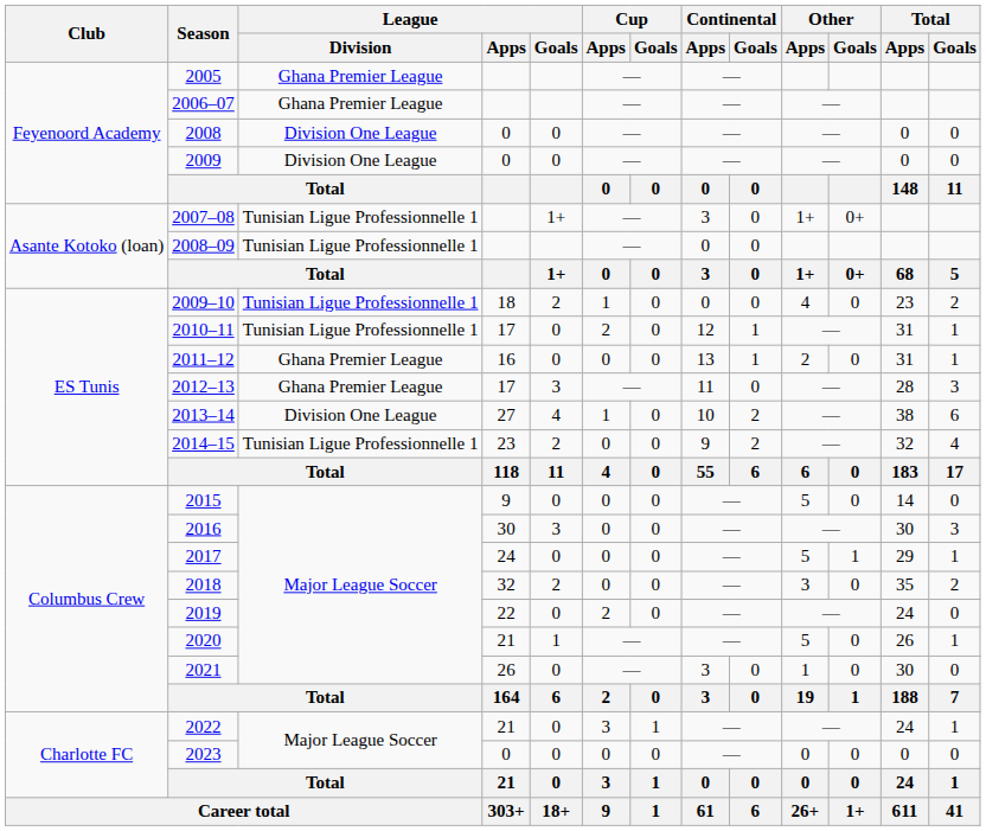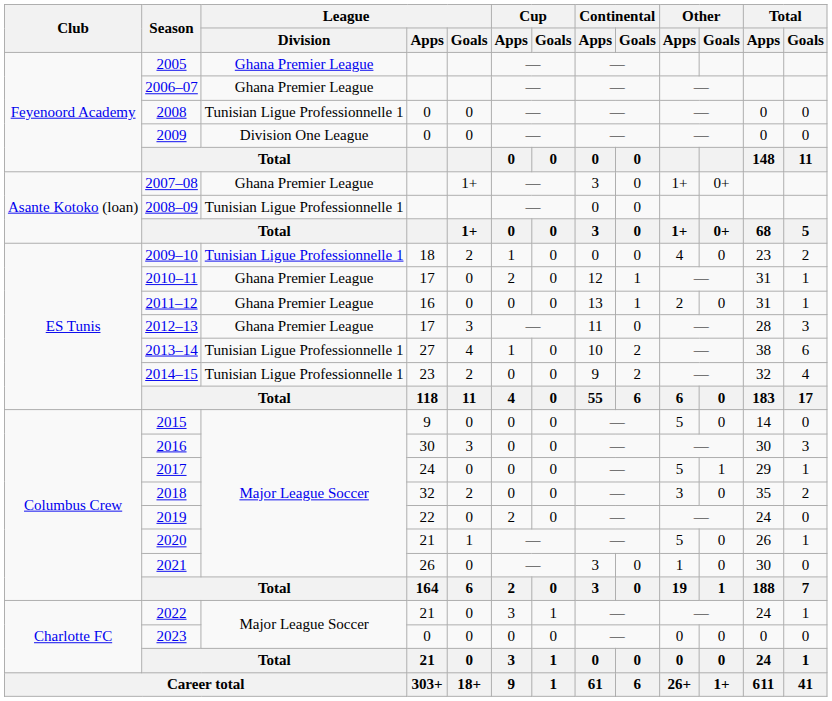 <table class="wikitable" style="text-align: center">
 <tr>
 <th rowspan=2>Club</th>
 <th rowspan=2>Season</th>
 <th colspan=3>League</th>
 <th colspan=2>Cup</th>
 <th colspan=2>Continental</th>
 <th colspan=2>Other</th>
 <th colspan=2>Total</th>
 </tr>
 <tr>
 <th>Division</th>
 <th>Apps</th>
 <th>Goals</th>
 <th>Apps</th>
 <th>Goals</th>
 <th>Apps</th>
 <th>Goals</th>
 <th>Apps</th>
 <th>Goals</th>
 <th>Apps</th>
 <th>Goals</th>
 </tr>
 <tr>
 <td rowspan=5><a href='#'>Feyenoord Academy</a></td>
 <td><a href='#'>2005</a></td>
 <td><a href='#'>Ghana Premier League</a></td>
 <td></td>
 <td></td>
 <td colspan=2>—</td>
 <td colspan=2>—</td>
 <td></td>
 <td></td>
 <td></td>
 <td></td>
 </tr>
 <tr>
 <td><a href='#'>2006–07</a></td>
 <td>Ghana Premier League</td>
 <td></td>
 <td></td>
 <td colspan=2>—</td>
 <td colspan=2>—</td>
 <td colspan=2>—</td>
 <td></td>
 <td></td>
 </tr>
 <tr>
 <td><a href='#'>2008</a></td>
-<td><a href='#'>Division One League</a></td>
+<td>Tunisian Ligue Professionnelle 1</td>
 <td>0</td>
 <td>0</td>
 <td colspan=2>—</td>
 <td colspan=2>—</td>
 <td colspan=2>—</td>
 <td>0</td>
 <td>0</td>
 </tr>
 <tr>
 <td><a href='#'>2009</a></td>
 <td>Division One League</td>
 <td>0</td>
 <td>0</td>
 <td colspan=2>—</td>
 <td colspan=2>—</td>
 <td colspan=2>—</td>
 <td>0</td>
 <td>0</td>
 </tr>
 <tr>
 <th colspan=2>Total</th>
 <th></th>
 <th></th>
 <th>0</th>
 <th>0</th>
 <th>0</th>
 <th>0</th>
 <th></th>
 <th></th>
 <th>148</th>
 <th>11</th>
 </tr>
 <tr>
 <td rowspan=3><a href='#'>Asante Kotoko</a> (loan)</td>
 <td><a href='#'>2007–08</a></td>
-<td>Tunisian Ligue Professionnelle 1</td>
+<td>Ghana Premier League</td>
 <td></td>
 <td>1+</td>
 <td colspan=2>—</td>
 <td>3</td>
 <td>0</td>
 <td>1+</td>
 <td>0+</td>
 <td></td>
 <td></td>
 </tr>
 <tr>
 <td><a href='#'>2008–09</a></td>
 <td>Tunisian Ligue Professionnelle 1</td>
 <td></td>
 <td></td>
 <td colspan=2>—</td>
 <td>0</td>
 <td>0</td>
 <td></td>
 <td></td>
 <td></td>
 <td></td>
 </tr>
 <tr>
 <th colspan=2>Total</th>
 <th></th>
 <th>1+</th>
 <th>0</th>
 <th>0</th>
 <th>3</th>
 <th>0</th>
 <th>1+</th>
 <th>0+</th>
 <th>68</th>
 <th>5</th>
 </tr>
 <tr>
 <td rowspan=7><a href='#'>ES Tunis</a></td>
 <td><a href='#'>2009–10</a></td>
 <td><a href='#'>Tunisian Ligue Professionnelle 1</a></td>
 <td>18</td>
 <td>2</td>
 <td>1</td>
 <td>0</td>
 <td>0</td>
 <td>0</td>
 <td>4</td>
 <td>0</td>
 <td>23</td>
 <td>2</td>
 </tr>
 <tr>
 <td><a href='#'>2010–11</a></td>
-<td>Tunisian Ligue Professionnelle 1</td>
+<td>Ghana Premier League</td>
 <td>17</td>
 <td>0</td>
 <td>2</td>
 <td>0</td>
 <td>12</td>
 <td>1</td>
 <td colspan=2>—</td>
 <td>31</td>
 <td>1</td>
 </tr>
 <tr>
 <td><a href='#'>2011–12</a></td>
 <td>Ghana Premier League</td>
 <td>16</td>
 <td>0</td>
 <td>0</td>
 <td>0</td>
 <td>13</td>
 <td>1</td>
 <td>2</td>
 <td>0</td>
 <td>31</td>
 <td>1</td>
 </tr>
 <tr>
 <td><a href='#'>2012–13</a></td>
 <td>Ghana Premier League</td>
 <td>17</td>
 <td>3</td>
 <td colspan=2>—</td>
 <td>11</td>
 <td>0</td>
 <td colspan=2>—</td>
 <td>28</td>
 <td>3</td>
 </tr>
 <tr>
 <td><a href='#'>2013–14</a></td>
-<td>Division One League</td>
+<td>Tunisian Ligue Professionnelle 1</td>
 <td>27</td>
 <td>4</td>
 <td>1</td>
 <td>0</td>
 <td>10</td>
 <td>2</td>
 <td colspan=2>—</td>
 <td>38</td>
 <td>6</td>
 </tr>
 <tr>
 <td><a href='#'>2014–15</a></td>
 <td>Tunisian Ligue Professionnelle 1</td>
 <td>23</td>
 <td>2</td>
 <td>0</td>
 <td>0</td>
 <td>9</td>
 <td>2</td>
 <td colspan=2>—</td>
 <td>32</td>
 <td>4</td>
 </tr>
 <tr>
 <th colspan=2>Total</th>
 <th>118</th>
 <th>11</th>
 <th>4</th>
 <th>0</th>
 <th>55</th>
 <th>6</th>
 <th>6</th>
 <th>0</th>
 <th>183</th>
 <th>17</th>
 </tr>
 <tr>
 <td rowspan=8><a href='#'>Columbus Crew</a></td>
 <td><a href='#'>2015</a></td>
 <td rowspan=7><a href='#'>Major League Soccer</a></td>
 <td>9</td>
 <td>0</td>
 <td>0</td>
 <td>0</td>
 <td colspan=2>—</td>
 <td>5</td>
 <td>0</td>
 <td>14</td>
 <td>0</td>
 </tr>
 <tr>
 <td><a href='#'>2016</a></td>
 <td>30</td>
 <td>3</td>
 <td>0</td>
 <td>0</td>
 <td colspan=2>—</td>
 <td colspan=2>—</td>
 <td>30</td>
 <td>3</td>
 </tr>
 <tr>
 <td><a href='#'>2017</a></td>
 <td>24</td>
 <td>0</td>
 <td>0</td>
 <td>0</td>
 <td colspan=2>—</td>
 <td>5</td>
 <td>1</td>
 <td>29</td>
 <td>1</td>
 </tr>
 <tr>
 <td><a href='#'>2018</a></td>
 <td>32</td>
 <td>2</td>
 <td>0</td>
 <td>0</td>
 <td colspan=2>—</td>
 <td>3</td>
 <td>0</td>
 <td>35</td>
 <td>2</td>
 </tr>
 <tr>
 <td><a href='#'>2019</a></td>
 <td>22</td>
 <td>0</td>
 <td>2</td>
 <td>0</td>
 <td colspan=2>—</td>
 <td colspan=2>—</td>
 <td>24</td>
 <td>0</td>
 </tr>
 <tr>
 <td><a href='#'>2020</a></td>
 <td>21</td>
 <td>1</td>
 <td colspan=2>—</td>
 <td colspan=2>—</td>
 <td>5</td>
 <td>0</td>
 <td>26</td>
 <td>1</td>
 </tr>
 <tr>
 <td><a href='#'>2021</a></td>
 <td>26</td>
 <td>0</td>
 <td colspan=2>—</td>
 <td>3</td>
 <td>0</td>
 <td>1</td>
 <td>0</td>
 <td>30</td>
 <td>0</td>
 </tr>
 <tr>
 <th colspan=2>Total</th>
 <th>164</th>
 <th>6</th>
 <th>2</th>
 <th>0</th>
 <th>3</th>
 <th>0</th>
 <th>19</th>
 <th>1</th>
 <th>188</th>
 <th>7</th>
 </tr>
 <tr>
 <td rowspan=3><a href='#'>Charlotte FC</a></td>
 <td><a href='#'>2022</a></td>
 <td rowspan=2>Major League Soccer</td>
 <td>21</td>
 <td>0</td>
 <td>3</td>
 <td>1</td>
 <td colspan=2>—</td>
 <td colspan=2>—</td>
 <td>24</td>
 <td>1</td>
 </tr>
 <tr>
 <td><a href='#'>2023</a></td>
 <td>0</td>
 <td>0</td>
 <td>0</td>
 <td>0</td>
 <td colspan=2>—</td>
 <td>0</td>
 <td>0</td>
 <td>0</td>
 <td>0</td>
 </tr>
 <tr>
 <th colspan=2>Total</th>
 <th>21</th>
 <th>0</th>
 <th>3</th>
 <th>1</th>
 <th>0</th>
 <th>0</th>
 <th>0</th>
 <th>0</th>
 <th>24</th>
 <th>1</th>
 </tr>
 <tr>
 <th colspan=3>Career total</th>
 <th>303+</th>
 <th>18+</th>
 <th>9</th>
 <th>1</th>
 <th>61</th>
 <th>6</th>
 <th>26+</th>
 <th>1+</th>
 <th>611</th>
 <th>41</th>
 </tr>
 </table>
